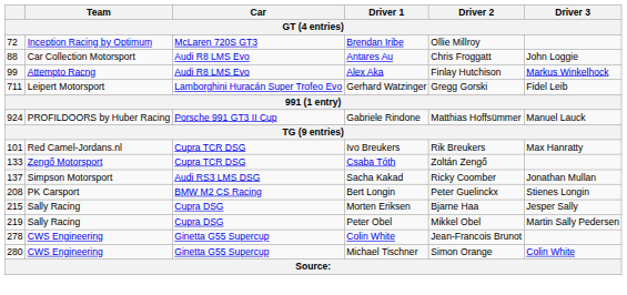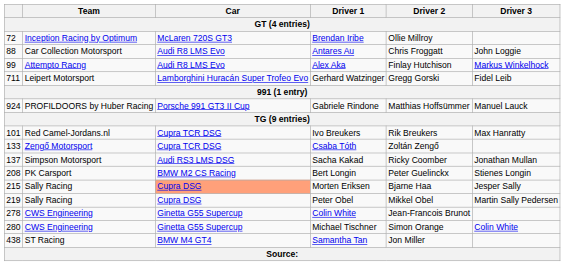 <table class="wikitable" style="font-size:85%">
 <tr>
 <th></th>
 <th>Team</th>
 <th>Car</th>
 <th>Driver 1</th>
 <th>Driver 2</th>
 <th>Driver 3</th>
 </tr>
 <tr>
 <th colspan="6">GT (4 entries)</th>
 </tr>
 <tr>
 <td>72</td>
 <td> <a href='#'>Inception Racing by Optimum</a></td>
 <td><a href='#'>McLaren 720S GT3</a></td>
 <td> <a href='#'>Brendan Iribe</a></td>
 <td> Ollie Millroy</td>
 <td></td>
 </tr>
 <tr>
 <td>88</td>
 <td> Car Collection Motorsport</td>
 <td><a href='#'>Audi R8 LMS Evo</a></td>
 <td> <a href='#'>Antares Au</a></td>
 <td> Chris Froggatt</td>
 <td> John Loggie</td>
 </tr>
 <tr>
 <td>99</td>
 <td> <a href='#'>Attempto Racng</a></td>
 <td><a href='#'>Audi R8 LMS Evo</a></td>
 <td> <a href='#'>Alex Aka</a></td>
 <td> Finlay Hutchison</td>
 <td> <a href='#'>Markus Winkelhock</a></td>
 </tr>
 <tr>
 <td>711</td>
 <td> Leipert Motorsport</td>
 <td><a href='#'>Lamborghini Huracán Super Trofeo Evo</a></td>
 <td> Gerhard Watzinger</td>
 <td> Gregg Gorski</td>
 <td> Fidel Leib</td>
 </tr>
 <tr>
 <th colspan="6">991 (1 entry)</th>
 </tr>
 <tr>
 <td>924</td>
 <td> PROFILDOORS by Huber Racing</td>
 <td><a href='#'>Porsche 991 GT3 II Cup</a></td>
 <td> Gabriele Rindone</td>
 <td> Matthias Hoffsümmer</td>
 <td> Manuel Lauck</td>
 </tr>
 <tr>
 <th colspan="6">TG (9 entries)</th>
 </tr>
 <tr>
 <td>101</td>
 <td> Red Camel-Jordans.nl</td>
 <td><a href='#'>Cupra TCR DSG</a></td>
 <td> Ivo Breukers</td>
 <td> Rik Breukers</td>
 <td> Max Hanratty</td>
 </tr>
 <tr>
 <td>133</td>
 <td> <a href='#'>Zengő Motorsport</a></td>
 <td><a href='#'>Cupra TCR DSG</a></td>
 <td> <a href='#'>Csaba Tóth</a></td>
 <td> Zoltán Zengő</td>
 <td></td>
 </tr>
 <tr>
 <td>137</td>
 <td> Simpson Motorsport</td>
 <td><a href='#'>Audi RS3 LMS DSG</a></td>
 <td> Sacha Kakad</td>
 <td> Ricky Coomber</td>
 <td> Jonathan Mullan</td>
 </tr>
 <tr>
 <td>208</td>
 <td> PK Carsport</td>
 <td><a href='#'>BMW M2 CS Racing</a></td>
 <td> Bert Longin</td>
 <td> Peter Guelinckx</td>
 <td> Stienes Longin</td>
 </tr>
 <tr>
 <td>215</td>
 <td> Sally Racing</td>
-<td><a href='#'>Cupra DSG</a></td>
+<td style="background: lightsalmon;"><a href='#'>Cupra DSG</a></td>
 <td> Morten Eriksen</td>
 <td> Bjarne Haa</td>
 <td> Jesper Sally</td>
 </tr>
 <tr>
 <td>219</td>
 <td> Sally Racing</td>
 <td><a href='#'>Cupra DSG</a></td>
 <td> Peter Obel</td>
 <td> Mikkel Obel</td>
 <td> Martin Sally Pedersen</td>
 </tr>
 <tr>
 <td>278</td>
 <td> <a href='#'>CWS Engineering</a></td>
 <td><a href='#'>Ginetta G55 Supercup</a></td>
 <td> <a href='#'>Colin White</a></td>
 <td> Jean-Francois Brunot</td>
 <td></td>
 </tr>
 <tr>
 <td>280</td>
 <td> <a href='#'>CWS Engineering</a></td>
 <td><a href='#'>Ginetta G55 Supercup</a></td>
 <td> Michael Tischner</td>
 <td> Simon Orange</td>
 <td> <a href='#'>Colin White</a></td>
 </tr>
 <tr>
+<td>438</td>
+<td> ST Racing</td>
+<td><a href='#'>BMW M4 GT4</a></td>
+<td> <a href='#'>Samantha Tan</a></td>
+<td> Jon Miller</td>
+<td></td>
+</tr>
+<tr>
 <th colspan="6">Source:</th>
 </tr>
 </table>
